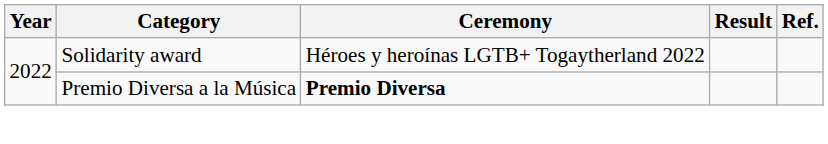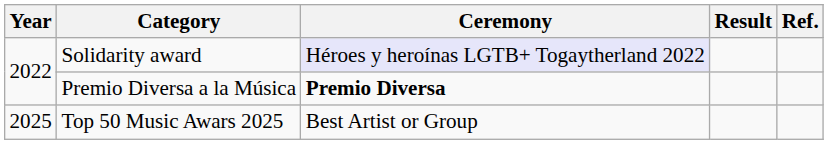 <table class="wikitable">
 <tr>
 <th>Year</th>
 <th>Category</th>
 <th>Ceremony</th>
 <th>Result</th>
 <th>Ref.</th>
 </tr>
 <tr>
 <td rowspan="2">2022</td>
 <td>Solidarity award</td>
-<td rowspan="1">Héroes y heroínas LGTB+ Togaytherland 2022</td>
+<td rowspan="1" style="background: lavender;">Héroes y heroínas LGTB+ Togaytherland 2022</td>
 <td></td>
 <td></td>
 </tr>
 <tr>
 <td>Premio Diversa a la Música</td>
 <td><strong>Premio Diversa</strong></td>
 <td></td>
 <td></td>
 </tr>
+<tr>
+<td rowspan= "1">2025</td>
+<td>Top 50 Music Awars 2025</td>
+<td>Best Artist or Group</td>
+<td></td>
+<td></td>
+</tr>
 </table>
